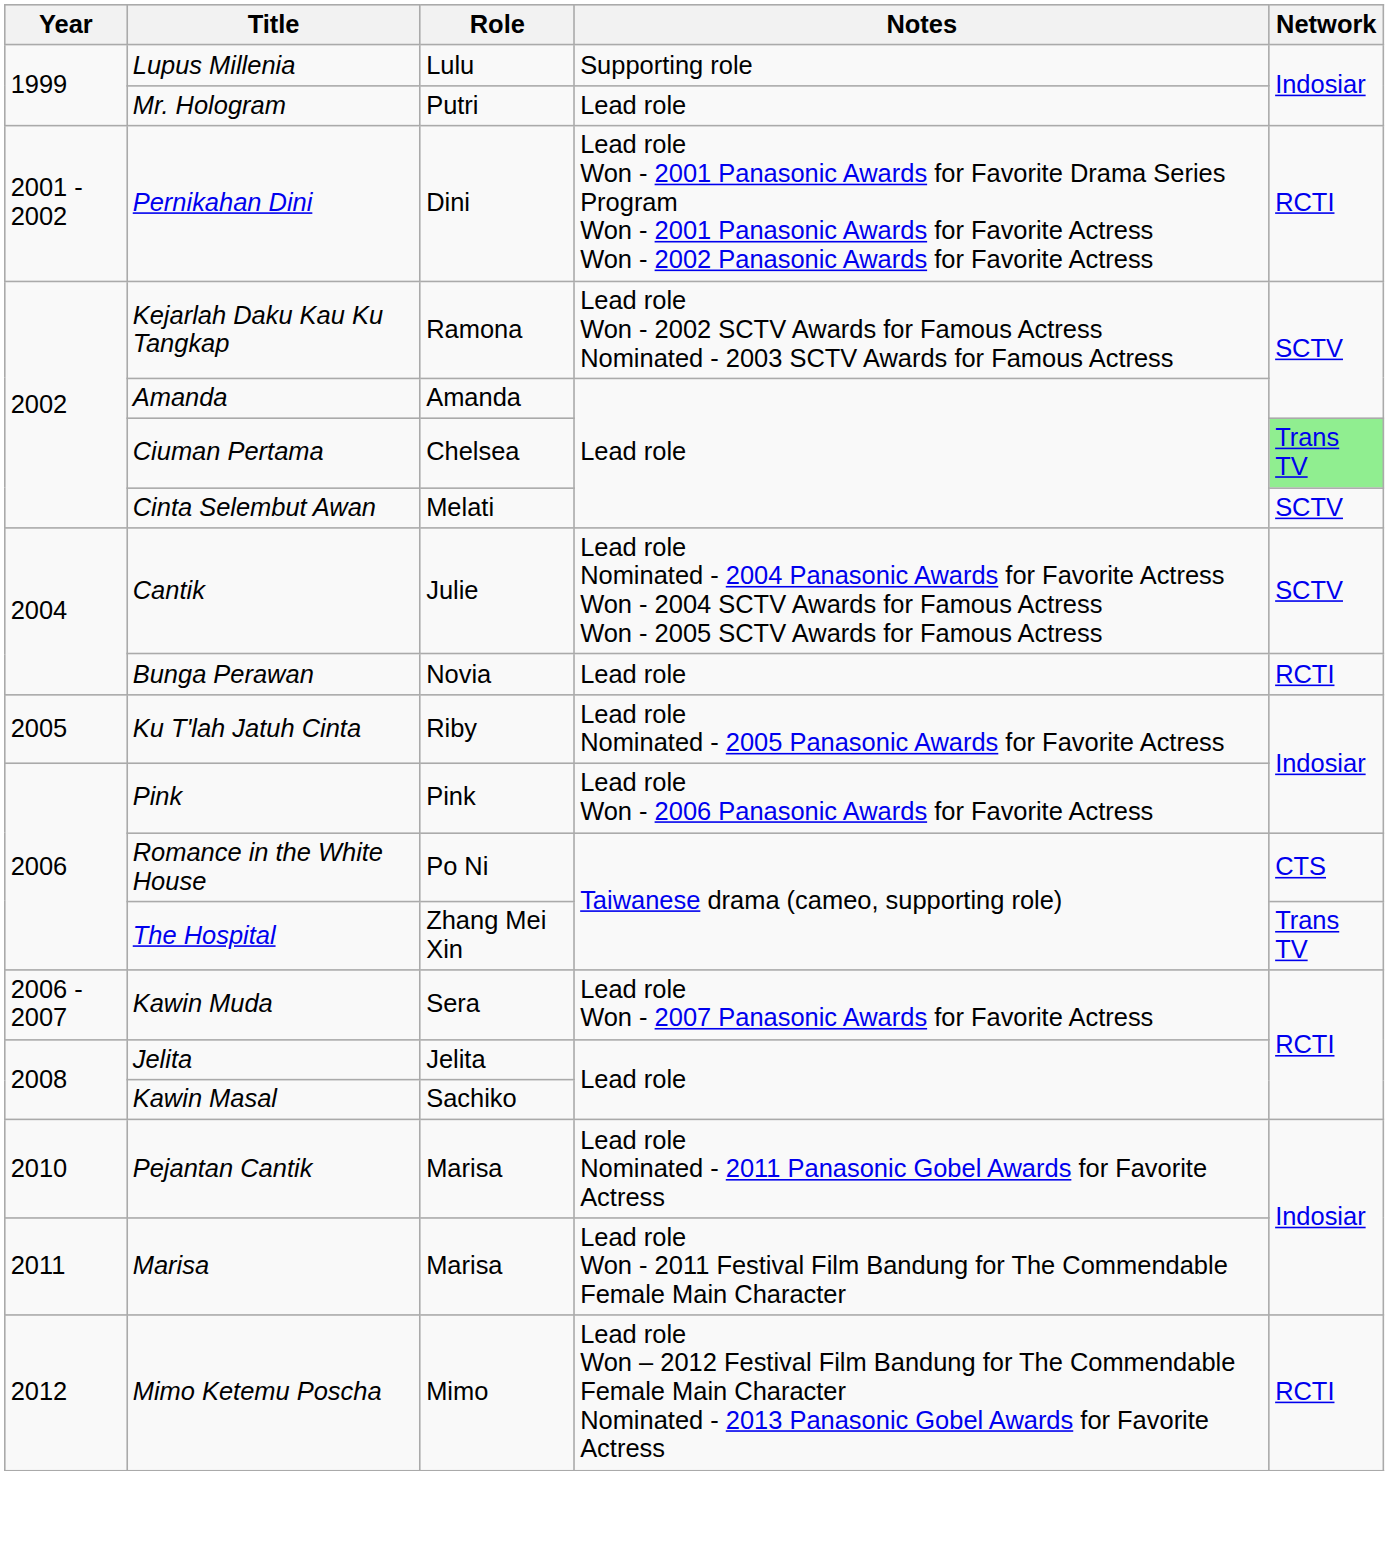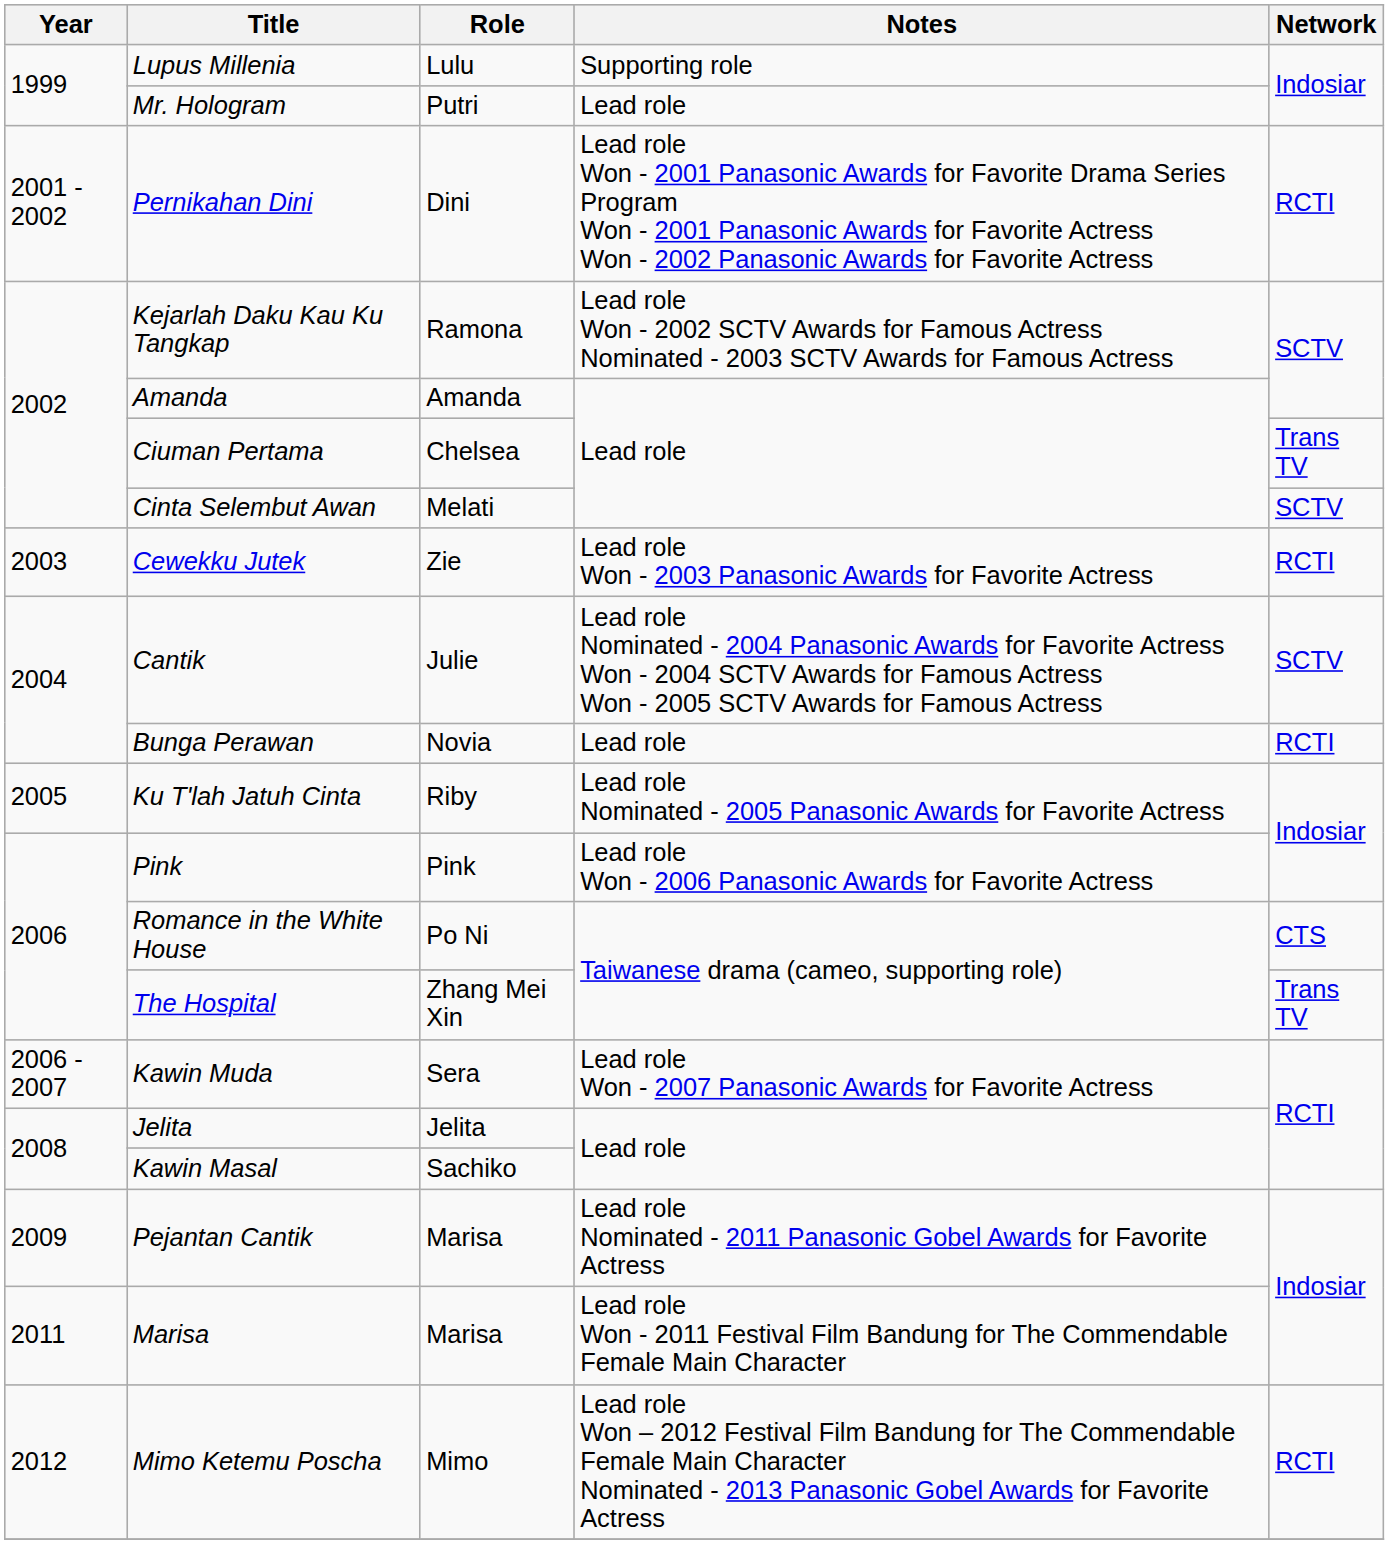 <table class="wikitable">
 <tr>
 <th>Year</th>
 <th>Title</th>
 <th>Role</th>
 <th>Notes</th>
 <th>Network</th>
 </tr>
 <tr>
 <td rowspan=2>1999</td>
 <td><em>Lupus Millenia</em></td>
 <td>Lulu</td>
 <td>Supporting role</td>
 <td rowspan=2><a href='#'>Indosiar</a></td>
 </tr>
 <tr>
 <td><em>Mr. Hologram</em></td>
 <td>Putri</td>
 <td>Lead role</td>
 </tr>
 <tr>
 <td>2001 - 2002</td>
 <td><em><a href='#'>Pernikahan Dini</a></em></td>
 <td>Dini</td>
 <td>Lead role <br> Won - <a href='#'>2001 Panasonic Awards</a> for Favorite Drama Series Program<br>Won - <a href='#'>2001 Panasonic Awards</a> for Favorite Actress<br>Won - <a href='#'>2002 Panasonic Awards</a> for Favorite Actress</td>
 <td><a href='#'>RCTI</a></td>
 </tr>
 <tr>
 <td rowspan=4>2002</td>
 <td><em>Kejarlah Daku Kau Ku Tangkap</em></td>
 <td>Ramona</td>
 <td>Lead role <br>Won - 2002 SCTV Awards for Famous Actress<br>Nominated - 2003 SCTV Awards for Famous Actress</td>
 <td rowspan=2><a href='#'>SCTV</a></td>
 </tr>
 <tr>
 <td><em>Amanda</em></td>
 <td>Amanda</td>
 <td rowspan=3>Lead role</td>
 </tr>
 <tr>
 <td><em>Ciuman Pertama</em></td>
 <td>Chelsea</td>
-<td style="background: lightgreen;"><a href='#'>Trans TV</a></td>
+<td><a href='#'>Trans TV</a></td>
 </tr>
 <tr>
 <td><em>Cinta Selembut Awan</em></td>
 <td>Melati</td>
 <td><a href='#'>SCTV</a></td>
+</tr>
+<tr>
+<td>2003</td>
+<td><em><a href='#'>Cewekku Jutek</a></em></td>
+<td>Zie</td>
+<td>Lead role <br> Won - <a href='#'>2003 Panasonic Awards</a> for Favorite Actress</td>
+<td><a href='#'>RCTI</a></td>
 </tr>
 <tr>
 <td rowspan=2>2004</td>
 <td><em>Cantik</em></td>
 <td>Julie</td>
 <td>Lead role <br> Nominated - <a href='#'>2004 Panasonic Awards</a> for Favorite Actress<br>Won - 2004 SCTV Awards for Famous Actress<br>Won - 2005 SCTV Awards for Famous Actress</td>
 <td><a href='#'>SCTV</a></td>
 </tr>
 <tr>
 <td><em>Bunga Perawan</em></td>
 <td>Novia</td>
 <td>Lead role</td>
 <td><a href='#'>RCTI</a></td>
 </tr>
 <tr>
 <td>2005</td>
 <td><em>Ku T'lah Jatuh Cinta</em></td>
 <td>Riby</td>
 <td>Lead role <br> Nominated - <a href='#'>2005 Panasonic Awards</a> for Favorite Actress</td>
 <td rowspan=2><a href='#'>Indosiar</a></td>
 </tr>
 <tr>
 <td rowspan=3>2006</td>
 <td><em>Pink</em></td>
 <td>Pink</td>
 <td>Lead role <br> Won - <a href='#'>2006 Panasonic Awards</a> for Favorite Actress</td>
 </tr>
 <tr>
 <td><em>Romance in the White House</em></td>
 <td>Po Ni</td>
 <td rowspan=2><a href='#'>Taiwanese</a> drama (cameo, supporting role)</td>
 <td><a href='#'>CTS</a></td>
 </tr>
 <tr>
 <td><em><a href='#'>The Hospital</a></em></td>
 <td>Zhang Mei Xin</td>
 <td><a href='#'>Trans TV</a></td>
 </tr>
 <tr>
 <td>2006 - 2007</td>
 <td><em>Kawin Muda</em></td>
 <td>Sera</td>
 <td>Lead role <br> Won - <a href='#'>2007 Panasonic Awards</a> for Favorite Actress</td>
 <td rowspan=3><a href='#'>RCTI</a></td>
 </tr>
 <tr>
 <td rowspan=2>2008</td>
 <td><em>Jelita</em></td>
 <td>Jelita</td>
 <td rowspan=2>Lead role</td>
 </tr>
 <tr>
 <td><em>Kawin Masal</em></td>
 <td>Sachiko</td>
 </tr>
 <tr>
-<td>2010</td>
+<td>2009</td>
 <td><em>Pejantan Cantik</em></td>
 <td>Marisa</td>
 <td>Lead role <br> Nominated - <a href='#'>2011 Panasonic Gobel Awards</a> for Favorite Actress</td>
 <td rowspan=2><a href='#'>Indosiar</a></td>
 </tr>
 <tr>
 <td>2011</td>
 <td><em>Marisa</em></td>
 <td>Marisa</td>
 <td>Lead role <br> Won - 2011 Festival Film Bandung for The Commendable Female Main Character</td>
 </tr>
 <tr>
 <td>2012</td>
 <td><em>Mimo Ketemu Poscha</em></td>
 <td>Mimo</td>
 <td>Lead role <br> Won – 2012 Festival Film Bandung for The Commendable Female Main Character<br>Nominated - <a href='#'>2013 Panasonic Gobel Awards</a> for Favorite Actress</td>
 <td><a href='#'>RCTI</a></td>
 </tr>
 <tr>
 </tr>
 </table>
